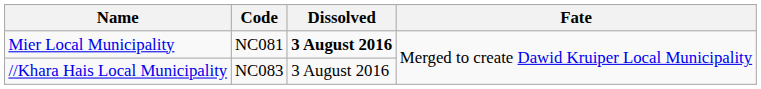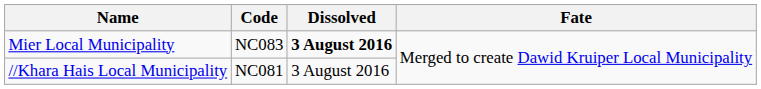 <table class="wikitable">
 <tr>
 <th>Name</th>
 <th>Code</th>
 <th>Dissolved</th>
 <th>Fate</th>
 </tr>
 <tr>
 <td><a href='#'>Mier Local Municipality</a></td>
-<td>NC081</td>
+<td>NC083</td>
 <td><strong>3 August 2016</strong></td>
 <td rowspan=2>Merged to create <a href='#'>Dawid Kruiper Local Municipality</a></td>
 </tr>
 <tr>
 <td><a href='#'>//Khara Hais Local Municipality</a></td>
-<td>NC083</td>
+<td>NC081</td>
 <td>3 August 2016</td>
 </tr>
 </table>
